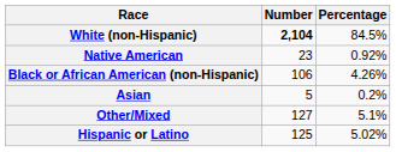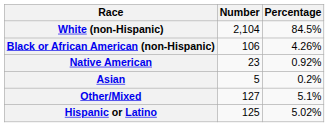 <table class="wikitable" style="text-align:right">
 <tr>
 <th scope="col">Race</th>
 <th scope="col">Number</th>
 <th scope="col">Percentage</th>
 </tr>
 <tr>
 <th scope="row"><a href='#'>White</a> (non-Hispanic)</th>
-<td><strong>2,104</strong></td>
+<td>2,104</td>
 <td>84.5%</td>
+</tr>
+<tr>
+<th scope="row"><a href='#'>Black or African American</a> (non-Hispanic)</th>
+<td>106</td>
+<td>4.26%</td>
 </tr>
 <tr>
 <th scope="row"><a href='#'>Native American</a></th>
 <td>23</td>
 <td>0.92%</td>
-</tr>
-<tr>
-<th scope="row"><a href='#'>Black or African American</a> (non-Hispanic)</th>
-<td>106</td>
-<td>4.26%</td>
 </tr>
 <tr>
 <th scope="row"><a href='#'>Asian</a></th>
 <td>5</td>
 <td>0.2%</td>
 </tr>
 <tr>
 <th scope="row"><a href='#'>Other/Mixed</a></th>
 <td>127</td>
 <td>5.1%</td>
 </tr>
 <tr>
 <th scope="row"><a href='#'>Hispanic</a> or <a href='#'>Latino</a></th>
 <td>125</td>
 <td>5.02%</td>
 </tr>
 </table>
